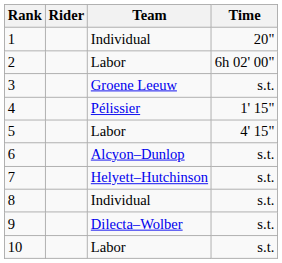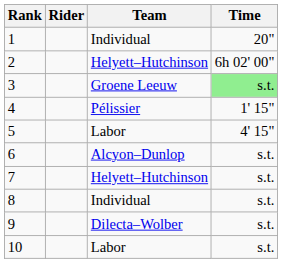 <table class="wikitable">
 <tr>
 <th scope="col">Rank</th>
 <th scope="col">Rider</th>
 <th scope="col">Team</th>
 <th scope="col">Time</th>
 </tr>
 <tr>
 <td>1</td>
 <td></td>
 <td>Individual</td>
 <td align=right>20"</td>
 </tr>
 <tr>
 <td>2</td>
 <td></td>
-<td>Labor</td>
+<td><a href='#'>Helyett–Hutchinson</a></td>
 <td>6h 02' 00"</td>
 </tr>
 <tr>
 <td>3</td>
 <td></td>
 <td><a href='#'>Groene Leeuw</a></td>
-<td align=right>s.t.</td>
+<td align=right style="background: lightgreen;">s.t.</td>
 </tr>
 <tr>
 <td>4</td>
 <td></td>
 <td><a href='#'>Pélissier</a></td>
 <td align=right>1' 15"</td>
 </tr>
 <tr>
 <td>5</td>
 <td></td>
 <td>Labor</td>
 <td align=right>4' 15"</td>
 </tr>
 <tr>
 <td>6</td>
 <td></td>
 <td><a href='#'>Alcyon–Dunlop</a></td>
 <td align=right>s.t.</td>
 </tr>
 <tr>
 <td>7</td>
 <td></td>
 <td><a href='#'>Helyett–Hutchinson</a></td>
 <td align=right>s.t.</td>
 </tr>
 <tr>
 <td>8</td>
 <td></td>
 <td>Individual</td>
 <td align=right>s.t.</td>
 </tr>
 <tr>
 <td>9</td>
 <td></td>
 <td><a href='#'>Dilecta–Wolber</a></td>
 <td align=right>s.t.</td>
 </tr>
 <tr>
 <td>10</td>
 <td></td>
 <td>Labor</td>
 <td align=right>s.t.</td>
 </tr>
 </table>
